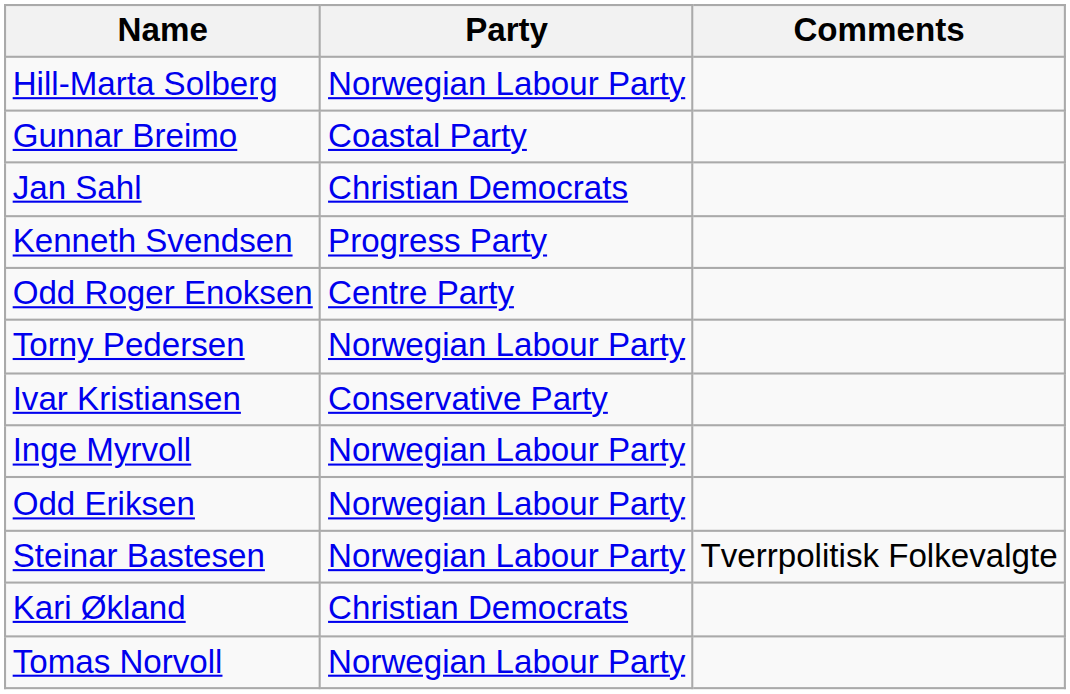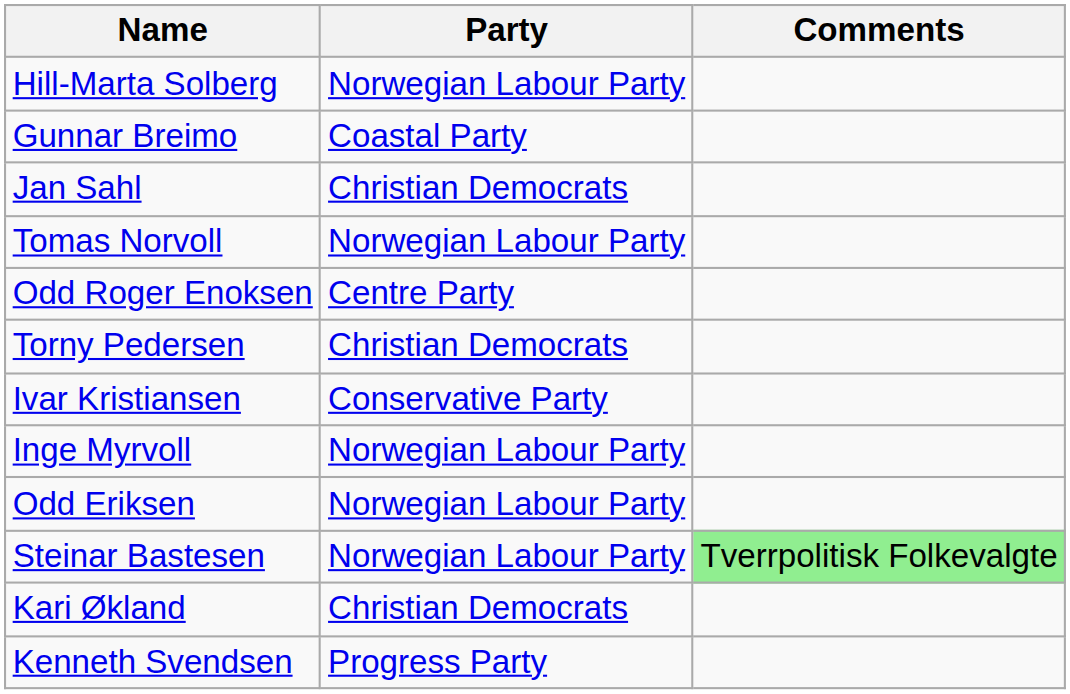 <table class="wikitable">
 <tr>
 <th>Name</th>
 <th>Party</th>
 <th>Comments</th>
 </tr>
 <tr>
 <td><a href='#'>Hill-Marta Solberg</a></td>
 <td><a href='#'>Norwegian Labour Party</a></td>
 <td></td>
 </tr>
 <tr>
 <td><a href='#'>Gunnar Breimo</a></td>
 <td><a href='#'>Coastal Party</a></td>
 <td></td>
 </tr>
 <tr>
 <td><a href='#'>Jan Sahl</a></td>
 <td><a href='#'>Christian Democrats</a></td>
 <td></td>
 </tr>
 <tr>
-<td><a href='#'>Kenneth Svendsen</a></td>
-<td><a href='#'>Progress Party</a></td>
+<td><a href='#'>Tomas Norvoll</a></td>
+<td><a href='#'>Norwegian Labour Party</a></td>
 <td></td>
 </tr>
 <tr>
 <td><a href='#'>Odd Roger Enoksen</a></td>
 <td><a href='#'>Centre Party</a></td>
 <td></td>
 </tr>
 <tr>
 <td><a href='#'>Torny Pedersen</a></td>
-<td><a href='#'>Norwegian Labour Party</a></td>
+<td><a href='#'>Christian Democrats</a></td>
 <td></td>
 </tr>
 <tr>
 <td><a href='#'>Ivar Kristiansen</a></td>
 <td><a href='#'>Conservative Party</a></td>
 <td></td>
 </tr>
 <tr>
 <td><a href='#'>Inge Myrvoll</a></td>
 <td><a href='#'>Norwegian Labour Party</a></td>
 <td></td>
 </tr>
 <tr>
 <td><a href='#'>Odd Eriksen</a></td>
 <td><a href='#'>Norwegian Labour Party</a></td>
 <td></td>
 </tr>
 <tr>
 <td><a href='#'>Steinar Bastesen</a></td>
 <td><a href='#'>Norwegian Labour Party</a></td>
-<td>Tverrpolitisk Folkevalgte</td>
+<td style="background: lightgreen;">Tverrpolitisk Folkevalgte</td>
 </tr>
 <tr>
 <td><a href='#'>Kari Økland</a></td>
 <td><a href='#'>Christian Democrats</a></td>
 <td></td>
 </tr>
 <tr>
-<td><a href='#'>Tomas Norvoll</a></td>
-<td><a href='#'>Norwegian Labour Party</a></td>
+<td><a href='#'>Kenneth Svendsen</a></td>
+<td><a href='#'>Progress Party</a></td>
 <td></td>
 </tr>
 </table>
